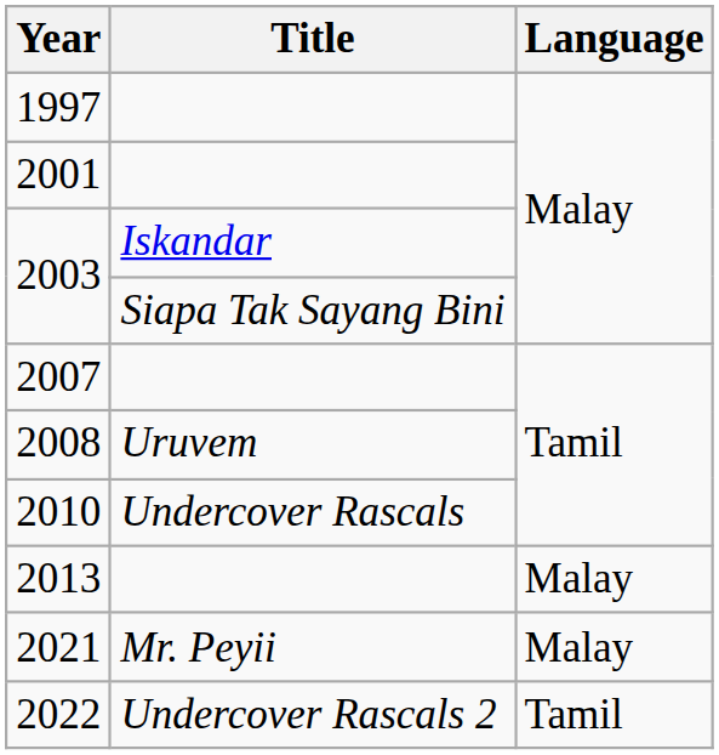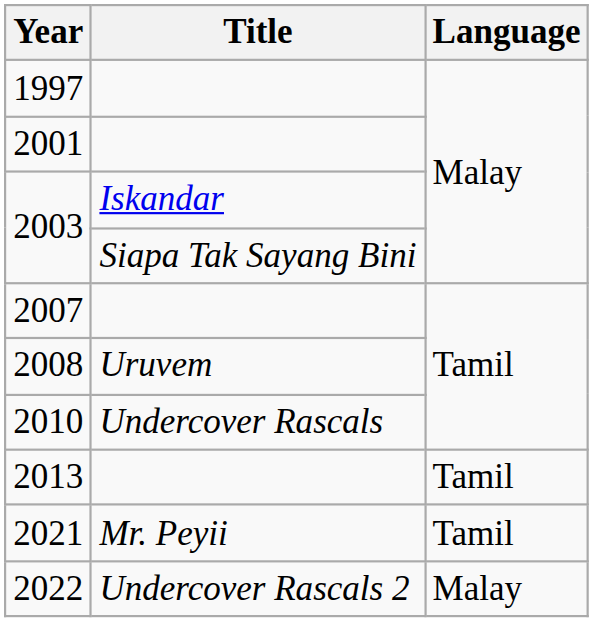 <table class="wikitable">
 <tr>
 <th>Year</th>
 <th>Title</th>
 <th>Language</th>
 </tr>
 <tr>
 <td>1997</td>
 <td><em></em></td>
 <td rowspan="4">Malay</td>
 </tr>
 <tr>
 <td>2001</td>
 <td><em></em></td>
 </tr>
 <tr>
 <td rowspan="2">2003</td>
 <td><em><a href='#'>Iskandar</a></em></td>
 </tr>
 <tr>
 <td><em>Siapa Tak Sayang Bini</em></td>
 </tr>
 <tr>
 <td>2007</td>
 <td><em></em></td>
 <td rowspan="3">Tamil</td>
 </tr>
 <tr>
 <td>2008</td>
 <td><em>Uruvem</em></td>
 </tr>
 <tr>
 <td>2010</td>
 <td><em>Undercover Rascals</em></td>
 </tr>
 <tr>
 <td>2013</td>
 <td><em></em></td>
-<td>Malay</td>
+<td>Tamil</td>
 </tr>
 <tr>
 <td>2021</td>
 <td><em>Mr. Peyii</em></td>
-<td>Malay</td>
+<td>Tamil</td>
 </tr>
 <tr>
 <td>2022</td>
 <td><em>Undercover Rascals 2</em></td>
-<td>Tamil</td>
+<td>Malay</td>
 </tr>
 </table>
